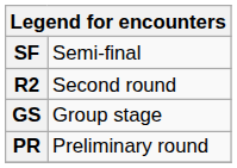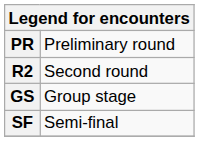 <table class="wikitable" style="font-size: 85%">
 <tr>
 <th colspan="2">Legend for encounters</th>
 </tr>
 <tr>
-<th>SF</th>
-<td>Semi-final</td>
+<th>PR</th>
+<td>Preliminary round</td>
 </tr>
 <tr>
 <th>R2</th>
 <td>Second round</td>
 </tr>
 <tr>
 <th>GS</th>
 <td>Group stage</td>
 </tr>
 <tr>
-<th>PR</th>
-<td>Preliminary round</td>
+<th>SF</th>
+<td>Semi-final</td>
 </tr>
 <tr>
 </tr>
 </table>
